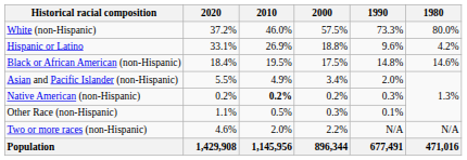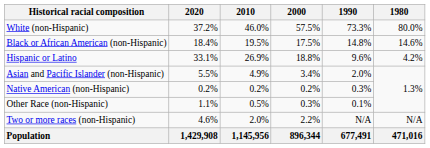 <table class="wikitable" style="font-size: 90%; text-align: right;">
 <tr>
 <th>Historical racial composition</th>
 <th style="width: 5em;">2020</th>
 <th style="width: 5em;">2010</th>
 <th style="width: 5em;">2000</th>
 <th style="width: 5em;">1990</th>
 <th style="width: 5em;">1980</th>
 </tr>
 <tr>
 <td style="text-align:left"><a href='#'>White</a> (non-Hispanic)</td>
 <td>37.2%</td>
 <td>46.0%</td>
 <td>57.5%</td>
 <td>73.3%</td>
 <td>80.0%</td>
 </tr>
 <tr>
+<td style="text-align:left"><a href='#'>Black or African American</a> (non-Hispanic)</td>
+<td>18.4%</td>
+<td>19.5%</td>
+<td>17.5%</td>
+<td>14.8%</td>
+<td>14.6%</td>
+</tr>
+<tr>
 <td style="text-align:left"><a href='#'>Hispanic or Latino</a></td>
 <td>33.1%</td>
 <td>26.9%</td>
 <td>18.8%</td>
 <td>9.6%</td>
 <td>4.2%</td>
-</tr>
-<tr>
-<td style="text-align:left"><a href='#'>Black or African American</a> (non-Hispanic)</td>
-<td>18.4%</td>
-<td>19.5%</td>
-<td>17.5%</td>
-<td>14.8%</td>
-<td>14.6%</td>
 </tr>
 <tr>
 <td style="text-align:left"><a href='#'>Asian</a> and <a href='#'>Pacific Islander</a> (non-Hispanic)</td>
 <td>5.5%</td>
 <td>4.9%</td>
 <td>3.4%</td>
 <td>2.0%</td>
 <td rowspan="3">1.3%</td>
 </tr>
 <tr>
 <td style="text-align:left"><a href='#'>Native American</a> (non-Hispanic)</td>
 <td>0.2%</td>
-<td><strong>0.2%</strong></td>
+<td>0.2%</td>
 <td>0.2%</td>
 <td>0.3%</td>
 </tr>
 <tr>
 <td style="text-align:left">Other Race (non-Hispanic)</td>
 <td>1.1%</td>
 <td>0.5%</td>
 <td>0.3%</td>
 <td>0.1%</td>
 </tr>
 <tr>
 <td style="text-align:left"><a href='#'>Two or more races</a> (non-Hispanic)</td>
 <td>4.6%</td>
 <td>2.0%</td>
 <td>2.2%</td>
 <td>N/A</td>
 <td>N/A</td>
 </tr>
 <tr>
 <th style="text-align:left">Population</th>
 <th style="text-align:right">1,429,908</th>
 <th style="text-align:right">1,145,956</th>
 <th style="text-align:right">896,344</th>
 <th style="text-align:right">677,491</th>
 <th style="text-align:right">471,016</th>
 </tr>
 </table>
